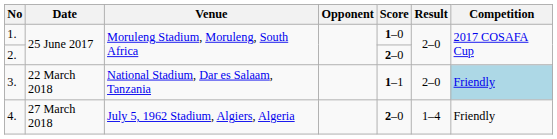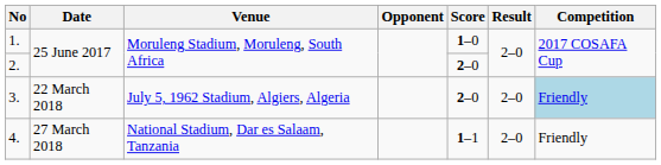 <table class="wikitable" style="font-size:85%;">
 <tr>
 <th>No</th>
 <th>Date</th>
 <th>Venue</th>
 <th>Opponent</th>
 <th>Score</th>
 <th>Result</th>
 <th>Competition</th>
 </tr>
 <tr>
 <td>1.</td>
 <td rowspan="2">25 June 2017</td>
 <td rowspan="2"><a href='#'>Moruleng Stadium</a>, <a href='#'>Moruleng</a>, <a href='#'>South Africa</a></td>
 <td rowspan="2"></td>
 <td align=center><strong>1</strong>–0</td>
 <td rowspan="2" style="text-align:center">2–0</td>
 <td rowspan="2"><a href='#'>2017 COSAFA Cup</a></td>
 </tr>
 <tr>
 <td>2.</td>
 <td align=center><strong>2</strong>–0</td>
 </tr>
 <tr>
 <td>3.</td>
 <td>22 March 2018</td>
-<td><a href='#'>National Stadium</a>, <a href='#'>Dar es Salaam</a>, <a href='#'>Tanzania</a></td>
+<td><a href='#'>July 5, 1962 Stadium</a>, <a href='#'>Algiers</a>, <a href='#'>Algeria</a></td>
 <td></td>
-<td align=center><strong>1</strong>–1</td>
+<td align=center><strong>2</strong>–0</td>
 <td align=center>2–0</td>
 <td style="background: lightblue;"><a href='#'>Friendly</a></td>
 </tr>
 <tr>
 <td>4.</td>
 <td>27 March 2018</td>
-<td><a href='#'>July 5, 1962 Stadium</a>, <a href='#'>Algiers</a>, <a href='#'>Algeria</a></td>
+<td><a href='#'>National Stadium</a>, <a href='#'>Dar es Salaam</a>, <a href='#'>Tanzania</a></td>
 <td></td>
-<td align=center><strong>2</strong>–0</td>
-<td align=center>1–4</td>
+<td align=center><strong>1</strong>–1</td>
+<td align=center>2–0</td>
 <td>Friendly</td>
 </tr>
 </table>
